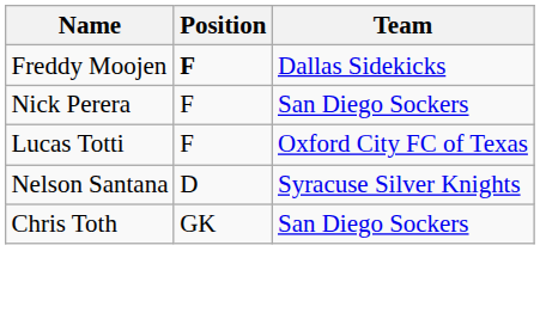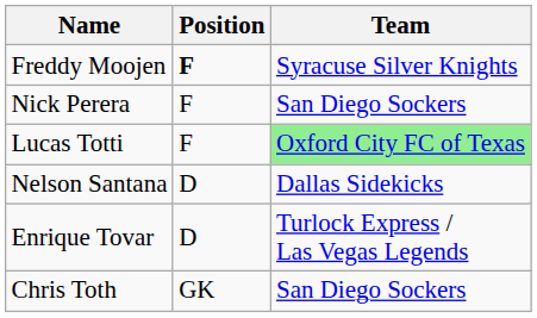 <table class="wikitable">
 <tr>
 <th>Name</th>
 <th>Position</th>
 <th>Team</th>
 </tr>
 <tr>
 <td>Freddy Moojen</td>
 <td><strong>F</strong></td>
-<td><a href='#'>Dallas Sidekicks</a></td>
+<td><a href='#'>Syracuse Silver Knights</a></td>
 </tr>
 <tr>
 <td>Nick Perera</td>
 <td>F</td>
 <td><a href='#'>San Diego Sockers</a></td>
 </tr>
 <tr>
 <td>Lucas Totti</td>
 <td>F</td>
-<td><a href='#'>Oxford City FC of Texas</a></td>
+<td style="background: lightgreen;"><a href='#'>Oxford City FC of Texas</a></td>
 </tr>
 <tr>
 <td>Nelson Santana</td>
 <td>D</td>
-<td><a href='#'>Syracuse Silver Knights</a></td>
+<td><a href='#'>Dallas Sidekicks</a></td>
+</tr>
+<tr>
+<td>Enrique Tovar</td>
+<td>D</td>
+<td><a href='#'>Turlock Express</a> /<br><a href='#'>Las Vegas Legends</a></td>
 </tr>
 <tr>
 <td>Chris Toth</td>
 <td>GK</td>
 <td><a href='#'>San Diego Sockers</a></td>
 </tr>
 </table>
